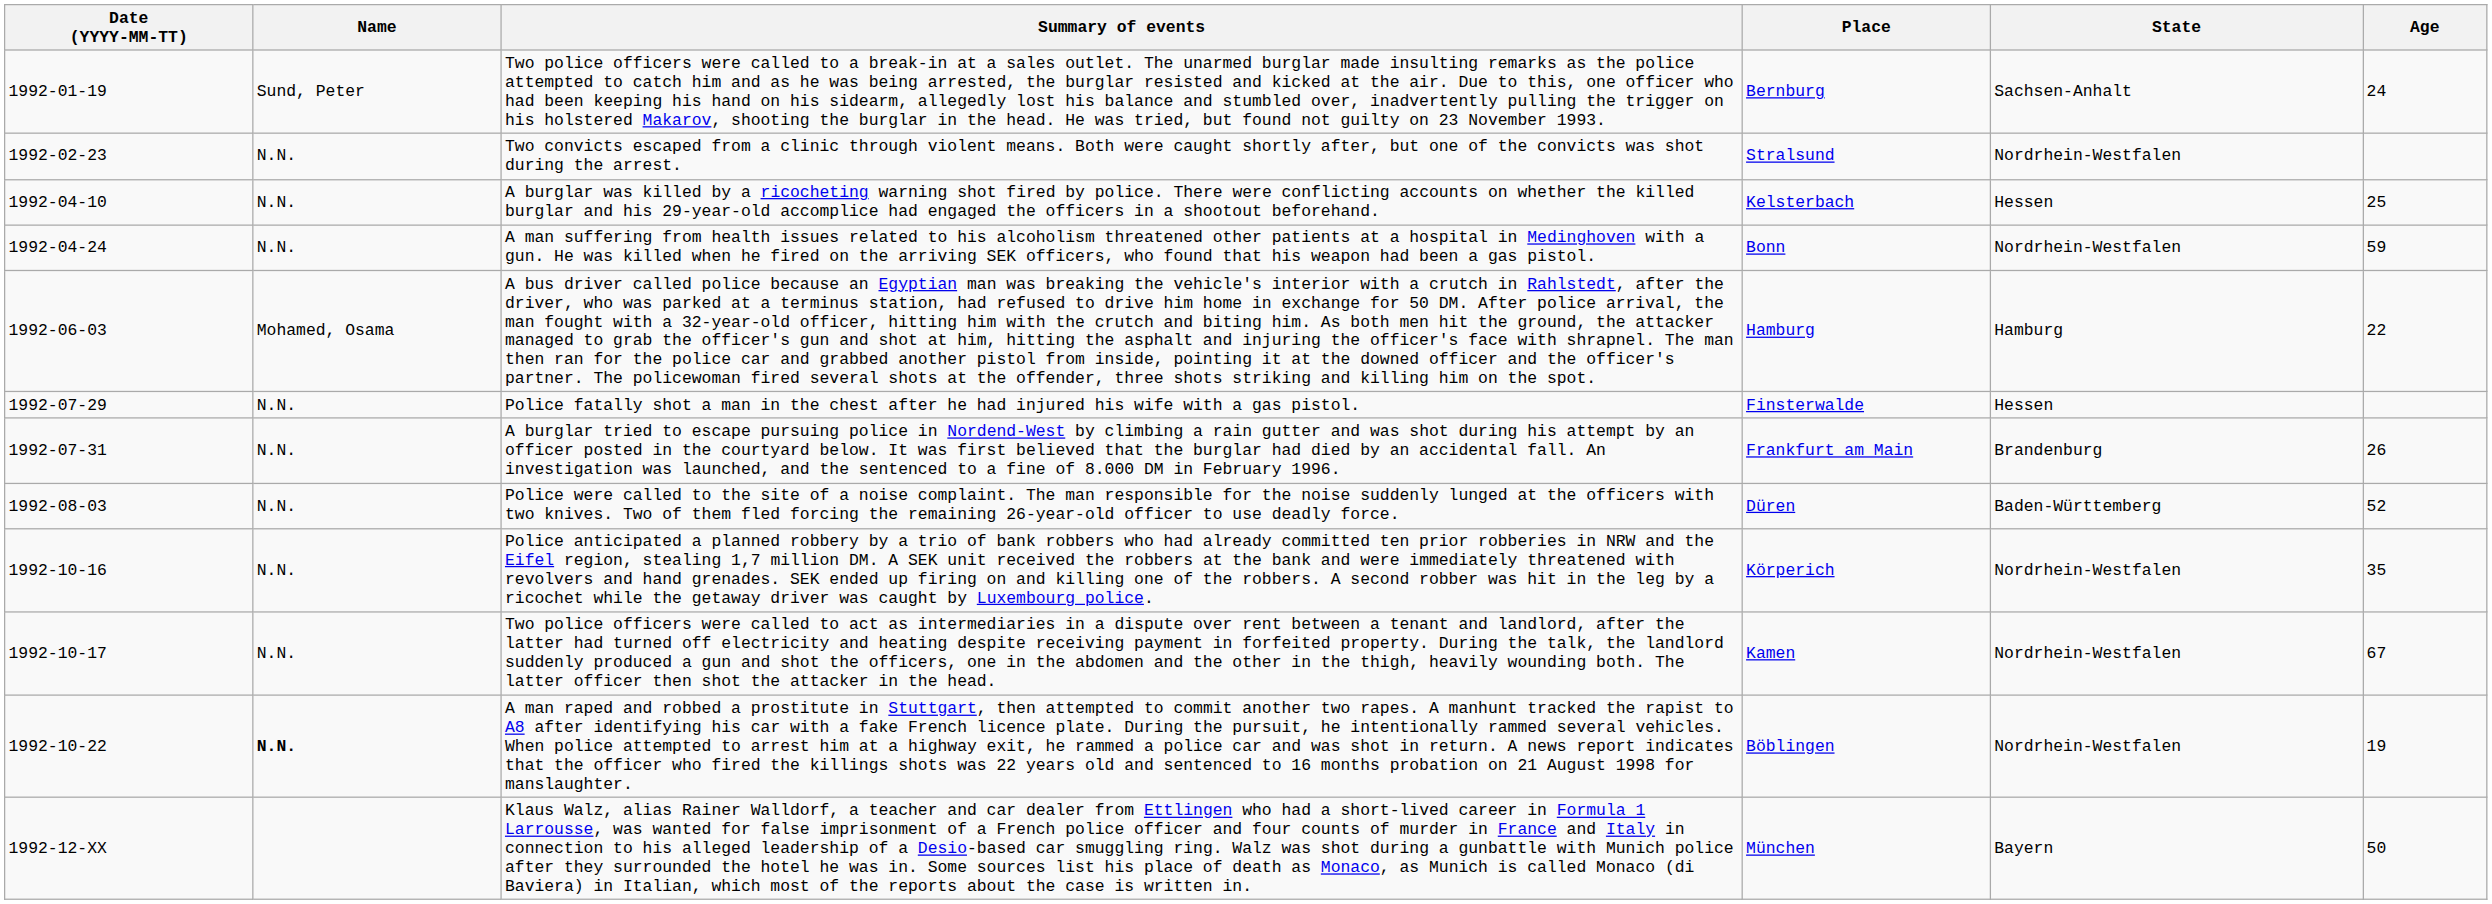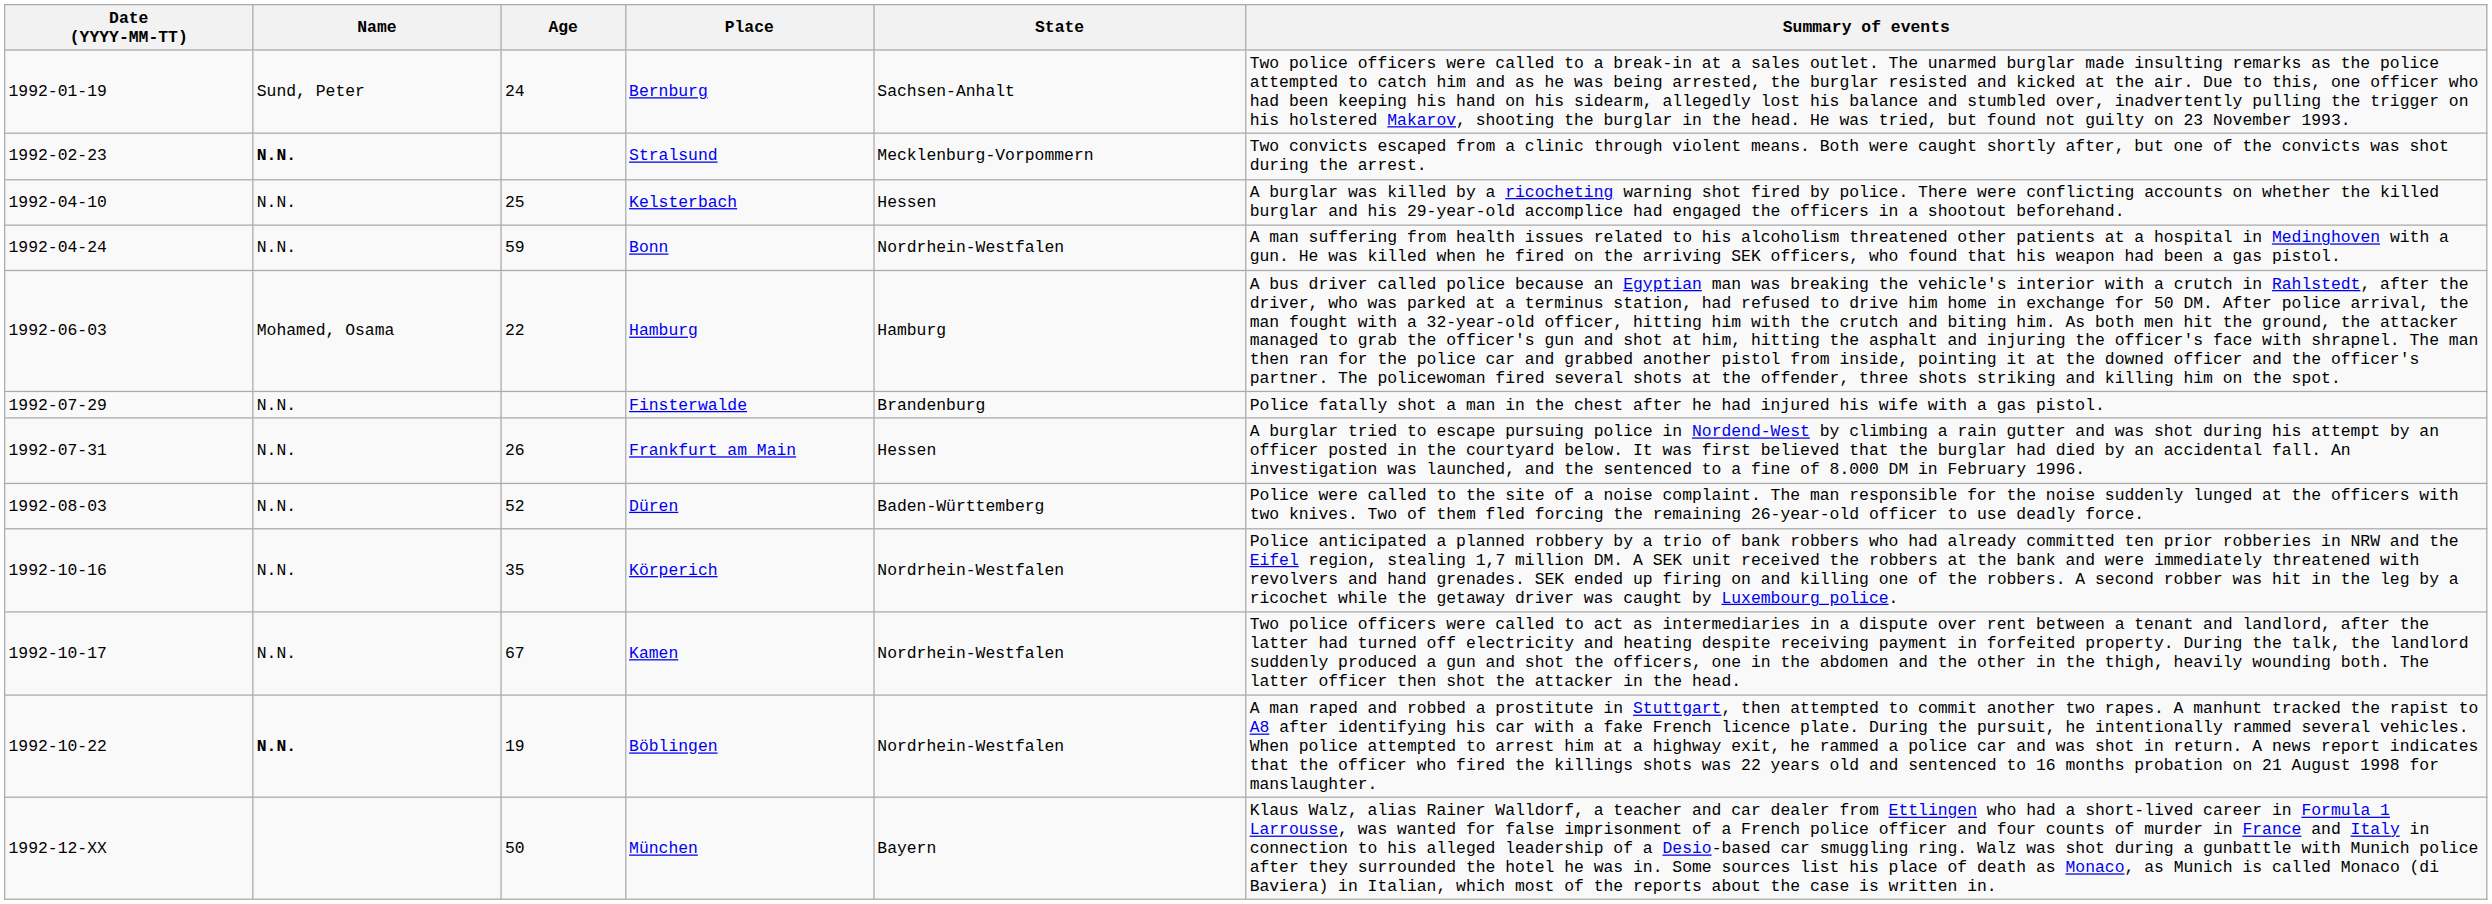 <table class="wikitable sortable static-row-numbers static-row-header-text">
 <tr>
 <th style="width:10%;">Date<br>(YYYY-MM-TT)</th>
 <th style="width:10%;">Name</th>
-<th style="width:50%;">Summary of events</th>
+<th style="width:5%;">Age</th>
 <th style="width:10%;">Place</th>
 <th style="width:15%;">State</th>
-<th style="width:5%;">Age</th>
+<th style="width:50%;">Summary of events</th>
 </tr>
 <tr>
 <td>1992-01-19</td>
 <td>Sund, Peter</td>
-<td>Two police officers were called to a break-in at a sales outlet. The unarmed burglar made insulting remarks as the police attempted to catch him and as he was being arrested, the burglar resisted and kicked at the air. Due to this, one officer who had been keeping his hand on his sidearm, allegedly lost his balance and stumbled over, inadvertently pulling the trigger on his holstered <a href='#'>Makarov</a>, shooting the burglar in the head. He was tried, but found not guilty on 23 November 1993.</td>
+<td>24</td>
 <td><a href='#'>Bernburg</a></td>
 <td>Sachsen-Anhalt</td>
-<td>24</td>
+<td>Two police officers were called to a break-in at a sales outlet. The unarmed burglar made insulting remarks as the police attempted to catch him and as he was being arrested, the burglar resisted and kicked at the air. Due to this, one officer who had been keeping his hand on his sidearm, allegedly lost his balance and stumbled over, inadvertently pulling the trigger on his holstered <a href='#'>Makarov</a>, shooting the burglar in the head. He was tried, but found not guilty on 23 November 1993.</td>
 </tr>
 <tr>
 <td>1992-02-23</td>
-<td>N.N.</td>
+<td><strong>N.N.</strong></td>
+<td></td>
+<td><a href='#'>Stralsund</a></td>
+<td>Mecklenburg-Vorpommern</td>
 <td>Two convicts escaped from a clinic through violent means. Both were caught shortly after, but one of the convicts was shot during the arrest.</td>
-<td><a href='#'>Stralsund</a></td>
-<td>Nordrhein-Westfalen</td>
-<td></td>
 </tr>
 <tr>
 <td>1992-04-10</td>
 <td>N.N.</td>
-<td>A burglar was killed by a <a href='#'>ricocheting</a> warning shot fired by police. There were conflicting accounts on whether the killed burglar and his 29-year-old accomplice had engaged the officers in a shootout beforehand.</td>
+<td>25</td>
 <td><a href='#'>Kelsterbach</a></td>
 <td>Hessen</td>
-<td>25</td>
+<td>A burglar was killed by a <a href='#'>ricocheting</a> warning shot fired by police. There were conflicting accounts on whether the killed burglar and his 29-year-old accomplice had engaged the officers in a shootout beforehand.</td>
 </tr>
 <tr>
 <td>1992-04-24</td>
 <td>N.N.</td>
-<td>A man suffering from health issues related to his alcoholism threatened other patients at a hospital in <a href='#'>Medinghoven</a> with a gun. He was killed when he fired on the arriving SEK officers, who found that his weapon had been a gas pistol.</td>
+<td>59</td>
 <td><a href='#'>Bonn</a></td>
 <td>Nordrhein-Westfalen</td>
-<td>59</td>
+<td>A man suffering from health issues related to his alcoholism threatened other patients at a hospital in <a href='#'>Medinghoven</a> with a gun. He was killed when he fired on the arriving SEK officers, who found that his weapon had been a gas pistol.</td>
 </tr>
 <tr>
 <td>1992-06-03</td>
 <td>Mohamed, Osama</td>
-<td>A bus driver called police because an <a href='#'>Egyptian</a> man was breaking the vehicle's interior with a crutch in <a href='#'>Rahlstedt</a>, after the driver, who was parked at a terminus station, had refused to drive him home in exchange for 50 DM. After police arrival, the man fought with a 32-year-old officer, hitting him with the crutch and biting him. As both men hit the ground, the attacker managed to grab the officer's gun and shot at him, hitting the asphalt and injuring the officer's face with shrapnel. The man then ran for the police car and grabbed another pistol from inside, pointing it at the downed officer and the officer's partner. The policewoman fired several shots at the offender, three shots striking and killing him on the spot.</td>
+<td>22</td>
 <td><a href='#'>Hamburg</a></td>
 <td>Hamburg</td>
-<td>22</td>
+<td>A bus driver called police because an <a href='#'>Egyptian</a> man was breaking the vehicle's interior with a crutch in <a href='#'>Rahlstedt</a>, after the driver, who was parked at a terminus station, had refused to drive him home in exchange for 50 DM. After police arrival, the man fought with a 32-year-old officer, hitting him with the crutch and biting him. As both men hit the ground, the attacker managed to grab the officer's gun and shot at him, hitting the asphalt and injuring the officer's face with shrapnel. The man then ran for the police car and grabbed another pistol from inside, pointing it at the downed officer and the officer's partner. The policewoman fired several shots at the offender, three shots striking and killing him on the spot.</td>
 </tr>
 <tr>
 <td>1992-07-29</td>
 <td>N.N.</td>
+<td></td>
+<td><a href='#'>Finsterwalde</a></td>
+<td>Brandenburg</td>
 <td>Police fatally shot a man in the chest after he had injured his wife with a gas pistol.</td>
-<td><a href='#'>Finsterwalde</a></td>
-<td>Hessen</td>
-<td></td>
 </tr>
 <tr>
 <td>1992-07-31</td>
 <td>N.N.</td>
+<td>26</td>
+<td><a href='#'>Frankfurt am Main</a></td>
+<td>Hessen</td>
 <td>A burglar tried to escape pursuing police in <a href='#'>Nordend-West</a> by climbing a rain gutter and was shot during his attempt by an officer posted in the courtyard below. It was first believed that the burglar had died by an accidental fall. An investigation was launched, and the sentenced to a fine of 8.000 DM in February 1996.</td>
-<td><a href='#'>Frankfurt am Main</a></td>
-<td>Brandenburg</td>
-<td>26</td>
 </tr>
 <tr>
 <td>1992-08-03</td>
 <td>N.N.</td>
-<td>Police were called to the site of a noise complaint. The man responsible for the noise suddenly lunged at the officers with two knives. Two of them fled forcing the remaining 26-year-old officer to use deadly force.</td>
+<td>52</td>
 <td><a href='#'>Düren</a></td>
 <td>Baden-Württemberg</td>
-<td>52</td>
+<td>Police were called to the site of a noise complaint. The man responsible for the noise suddenly lunged at the officers with two knives. Two of them fled forcing the remaining 26-year-old officer to use deadly force.</td>
 </tr>
 <tr>
 <td>1992-10-16</td>
 <td>N.N.</td>
-<td>Police anticipated a planned robbery by a trio of bank robbers who had already committed ten prior robberies in NRW and the <a href='#'>Eifel</a> region, stealing 1,7 million DM. A SEK unit received the robbers at the bank and were immediately threatened with revolvers and hand grenades. SEK ended up firing on and killing one of the robbers. A second robber was hit in the leg by a ricochet while the getaway driver was caught by <a href='#'>Luxembourg police</a>.</td>
+<td>35</td>
 <td><a href='#'>Körperich</a></td>
 <td>Nordrhein-Westfalen</td>
-<td>35</td>
+<td>Police anticipated a planned robbery by a trio of bank robbers who had already committed ten prior robberies in NRW and the <a href='#'>Eifel</a> region, stealing 1,7 million DM. A SEK unit received the robbers at the bank and were immediately threatened with revolvers and hand grenades. SEK ended up firing on and killing one of the robbers. A second robber was hit in the leg by a ricochet while the getaway driver was caught by <a href='#'>Luxembourg police</a>.</td>
 </tr>
 <tr>
 <td>1992-10-17</td>
 <td>N.N.</td>
-<td>Two police officers were called to act as intermediaries in a dispute over rent between a tenant and landlord, after the latter had turned off electricity and heating despite receiving payment in forfeited property. During the talk, the landlord suddenly produced a gun and shot the officers, one in the abdomen and the other in the thigh, heavily wounding both. The latter officer then shot the attacker in the head.</td>
+<td>67</td>
 <td><a href='#'>Kamen</a></td>
 <td>Nordrhein-Westfalen</td>
-<td>67</td>
+<td>Two police officers were called to act as intermediaries in a dispute over rent between a tenant and landlord, after the latter had turned off electricity and heating despite receiving payment in forfeited property. During the talk, the landlord suddenly produced a gun and shot the officers, one in the abdomen and the other in the thigh, heavily wounding both. The latter officer then shot the attacker in the head.</td>
 </tr>
 <tr>
 <td>1992-10-22</td>
 <td><strong>N.N.</strong></td>
-<td>A man raped and robbed a prostitute in <a href='#'>Stuttgart</a>, then attempted to commit another two rapes. A manhunt tracked the rapist to <a href='#'>A8</a> after identifying his car with a fake French licence plate. During the pursuit, he intentionally rammed several vehicles. When police attempted to arrest him at a highway exit, he rammed a police car and was shot in return. A news report indicates that the officer who fired the killings shots was 22 years old and sentenced to 16 months probation on 21 August 1998 for manslaughter.</td>
+<td>19</td>
 <td><a href='#'>Böblingen</a></td>
 <td>Nordrhein-Westfalen</td>
-<td>19</td>
+<td>A man raped and robbed a prostitute in <a href='#'>Stuttgart</a>, then attempted to commit another two rapes. A manhunt tracked the rapist to <a href='#'>A8</a> after identifying his car with a fake French licence plate. During the pursuit, he intentionally rammed several vehicles. When police attempted to arrest him at a highway exit, he rammed a police car and was shot in return. A news report indicates that the officer who fired the killings shots was 22 years old and sentenced to 16 months probation on 21 August 1998 for manslaughter.</td>
 </tr>
 <tr>
 <td>1992-12-XX</td>
 <td></td>
-<td>Klaus Walz, alias Rainer Walldorf, a teacher and car dealer from <a href='#'>Ettlingen</a> who had a short-lived career in <a href='#'>Formula 1</a> <a href='#'>Larrousse</a>, was wanted for false imprisonment of a French police officer and four counts of murder in <a href='#'>France</a> and <a href='#'>Italy</a> in connection to his alleged leadership of a <a href='#'>Desio</a>-based car smuggling ring. Walz was shot during a gunbattle with Munich police after they surrounded the hotel he was in. Some sources list his place of death as <a href='#'>Monaco</a>, as Munich is called Monaco (di Baviera) in Italian, which most of the reports about the case is written in.</td>
+<td>50</td>
 <td><a href='#'>München</a></td>
 <td>Bayern</td>
-<td>50</td>
+<td>Klaus Walz, alias Rainer Walldorf, a teacher and car dealer from <a href='#'>Ettlingen</a> who had a short-lived career in <a href='#'>Formula 1</a> <a href='#'>Larrousse</a>, was wanted for false imprisonment of a French police officer and four counts of murder in <a href='#'>France</a> and <a href='#'>Italy</a> in connection to his alleged leadership of a <a href='#'>Desio</a>-based car smuggling ring. Walz was shot during a gunbattle with Munich police after they surrounded the hotel he was in. Some sources list his place of death as <a href='#'>Monaco</a>, as Munich is called Monaco (di Baviera) in Italian, which most of the reports about the case is written in.</td>
 </tr>
 </table>
